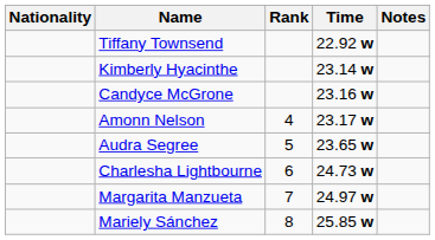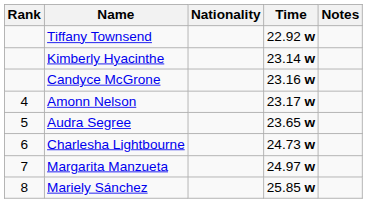 <table class="wikitable sortable" style="text-align:center">
 <tr>
+<th>Rank</th>
+<th>Name</th>
 <th>Nationality</th>
-<th>Name</th>
-<th>Rank</th>
 <th>Time</th>
 <th>Notes</th>
 </tr>
 <tr>
+<td></td>
+<td align=left><a href='#'>Tiffany Townsend</a></td>
 <td align=left></td>
-<td align=left><a href='#'>Tiffany Townsend</a></td>
-<td></td>
 <td>22.92 <strong>w</strong></td>
 <td></td>
 </tr>
 <tr>
+<td></td>
+<td align=left><a href='#'>Kimberly Hyacinthe</a></td>
 <td align=left></td>
-<td align=left><a href='#'>Kimberly Hyacinthe</a></td>
-<td></td>
 <td>23.14 <strong>w</strong></td>
 <td></td>
 </tr>
 <tr>
+<td></td>
+<td align=left><a href='#'>Candyce McGrone</a></td>
 <td align=left></td>
-<td align=left><a href='#'>Candyce McGrone</a></td>
-<td></td>
 <td>23.16 <strong>w</strong></td>
 <td></td>
 </tr>
 <tr>
+<td>4</td>
+<td align=left><a href='#'>Amonn Nelson</a></td>
 <td align=left></td>
-<td align=left><a href='#'>Amonn Nelson</a></td>
-<td>4</td>
 <td>23.17 <strong>w</strong></td>
 <td></td>
 </tr>
 <tr>
+<td>5</td>
+<td align=left><a href='#'>Audra Segree</a></td>
 <td align=left></td>
-<td align=left><a href='#'>Audra Segree</a></td>
-<td>5</td>
 <td>23.65 <strong>w</strong></td>
 <td></td>
 </tr>
 <tr>
+<td>6</td>
+<td align=left><a href='#'>Charlesha Lightbourne</a></td>
 <td align=left></td>
-<td align=left><a href='#'>Charlesha Lightbourne</a></td>
-<td>6</td>
 <td>24.73 <strong>w</strong></td>
 <td></td>
 </tr>
 <tr>
+<td>7</td>
+<td align=left><a href='#'>Margarita Manzueta</a></td>
 <td align=left></td>
-<td align=left><a href='#'>Margarita Manzueta</a></td>
-<td>7</td>
 <td>24.97 <strong>w</strong></td>
 <td></td>
 </tr>
 <tr>
+<td>8</td>
+<td align=left><a href='#'>Mariely Sánchez</a></td>
 <td align=left></td>
-<td align=left><a href='#'>Mariely Sánchez</a></td>
-<td>8</td>
 <td>25.85 <strong>w</strong></td>
 <td></td>
 </tr>
 </table>
